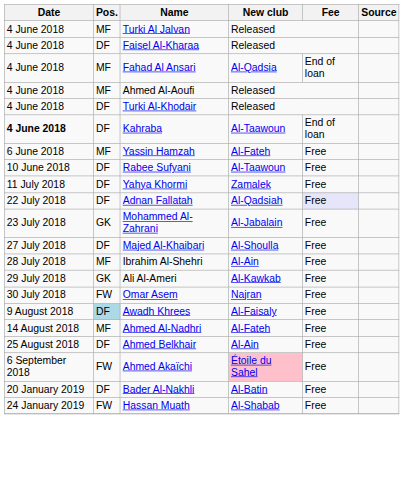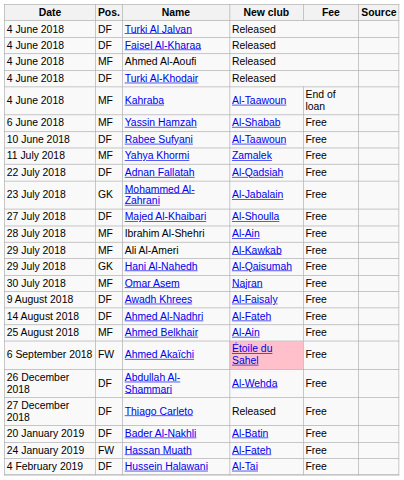 <table class="wikitable" style="text-align:left">
 <tr>
 <th>Date</th>
 <th>Pos.</th>
 <th>Name</th>
 <th>New club</th>
 <th>Fee</th>
 <th>Source</th>
 </tr>
 <tr>
 <td>4 June 2018</td>
-<td>MF</td>
+<td>DF</td>
 <td> <a href='#'>Turki Al Jalvan</a></td>
 <td colspan=2>Released</td>
 <td></td>
 </tr>
 <tr>
 <td>4 June 2018</td>
 <td>DF</td>
 <td> <a href='#'>Faisel Al-Kharaa</a></td>
 <td colspan=2>Released</td>
-<td></td>
-</tr>
-<tr>
-<td>4 June 2018</td>
-<td>MF</td>
-<td> <a href='#'>Fahad Al Ansari</a></td>
-<td> <a href='#'>Al-Qadsia</a></td>
-<td>End of loan</td>
 <td></td>
 </tr>
 <tr>
 <td>4 June 2018</td>
 <td>MF</td>
 <td> Ahmed Al-Aoufi</td>
 <td colspan=2>Released</td>
 <td></td>
 </tr>
 <tr>
 <td>4 June 2018</td>
 <td>DF</td>
 <td> <a href='#'>Turki Al-Khodair</a></td>
 <td colspan=2>Released</td>
 <td></td>
 </tr>
 <tr>
-<td><strong>4 June 2018</strong></td>
-<td>DF</td>
+<td>4 June 2018</td>
+<td>MF</td>
 <td> <a href='#'>Kahraba</a></td>
 <td> <a href='#'>Al-Taawoun</a></td>
 <td>End of loan</td>
 <td></td>
 </tr>
 <tr>
 <td>6 June 2018</td>
 <td>MF</td>
 <td> <a href='#'>Yassin Hamzah</a></td>
-<td> <a href='#'>Al-Fateh</a></td>
+<td> <a href='#'>Al-Shabab</a></td>
 <td>Free</td>
 <td></td>
 </tr>
 <tr>
 <td>10 June 2018</td>
 <td>DF</td>
 <td> <a href='#'>Rabee Sufyani</a></td>
 <td> <a href='#'>Al-Taawoun</a></td>
 <td>Free</td>
 <td></td>
 </tr>
 <tr>
 <td>11 July 2018</td>
-<td>DF</td>
+<td>MF</td>
 <td> <a href='#'>Yahya Khormi</a></td>
 <td> <a href='#'>Zamalek</a></td>
 <td>Free</td>
 <td></td>
 </tr>
 <tr>
 <td>22 July 2018</td>
 <td>DF</td>
 <td> <a href='#'>Adnan Fallatah</a></td>
 <td> <a href='#'>Al-Qadsiah</a></td>
-<td style="background: lavender;">Free</td>
+<td>Free</td>
 <td></td>
 </tr>
 <tr>
 <td>23 July 2018</td>
 <td>GK</td>
 <td> <a href='#'>Mohammed Al-Zahrani</a></td>
 <td> <a href='#'>Al-Jabalain</a></td>
 <td>Free</td>
 <td></td>
 </tr>
 <tr>
 <td>27 July 2018</td>
 <td>DF</td>
 <td> <a href='#'>Majed Al-Khaibari</a></td>
 <td> <a href='#'>Al-Shoulla</a></td>
 <td>Free</td>
 <td></td>
 </tr>
 <tr>
 <td>28 July 2018</td>
 <td>MF</td>
 <td> Ibrahim Al-Shehri</td>
 <td> <a href='#'>Al-Ain</a></td>
 <td>Free</td>
 <td></td>
 </tr>
 <tr>
 <td>29 July 2018</td>
-<td>GK</td>
+<td>MF</td>
 <td> Ali Al-Ameri</td>
 <td> <a href='#'>Al-Kawkab</a></td>
 <td>Free</td>
 <td></td>
 </tr>
 <tr>
+<td>29 July 2018</td>
+<td>GK</td>
+<td> <a href='#'>Hani Al-Nahedh</a></td>
+<td> <a href='#'>Al-Qaisumah</a></td>
+<td>Free</td>
+<td></td>
+</tr>
+<tr>
 <td>30 July 2018</td>
-<td>FW</td>
+<td>MF</td>
 <td> <a href='#'>Omar Asem</a></td>
 <td> <a href='#'>Najran</a></td>
 <td>Free</td>
 <td></td>
 </tr>
 <tr>
 <td>9 August 2018</td>
-<td style="background: lightblue;">DF</td>
+<td>DF</td>
 <td> <a href='#'>Awadh Khrees</a></td>
 <td> <a href='#'>Al-Faisaly</a></td>
 <td>Free</td>
 <td></td>
 </tr>
 <tr>
 <td>14 August 2018</td>
-<td>MF</td>
+<td>DF</td>
 <td> <a href='#'>Ahmed Al-Nadhri</a></td>
 <td> <a href='#'>Al-Fateh</a></td>
 <td>Free</td>
 <td></td>
 </tr>
 <tr>
 <td>25 August 2018</td>
-<td>DF</td>
+<td>MF</td>
 <td> <a href='#'>Ahmed Belkhair</a></td>
 <td> <a href='#'>Al-Ain</a></td>
 <td>Free</td>
 <td></td>
 </tr>
 <tr>
 <td>6 September 2018</td>
 <td>FW</td>
 <td> <a href='#'>Ahmed Akaïchi</a></td>
 <td style="background: pink;"> <a href='#'>Étoile du Sahel</a></td>
+<td>Free</td>
+<td></td>
+</tr>
+<tr>
+<td>26 December 2018</td>
+<td>DF</td>
+<td> <a href='#'>Abdullah Al-Shammari</a></td>
+<td> <a href='#'>Al-Wehda</a></td>
+<td>Free</td>
+<td></td>
+</tr>
+<tr>
+<td>27 December 2018</td>
+<td>DF</td>
+<td> <a href='#'>Thiago Carleto</a></td>
+<td>Released</td>
 <td>Free</td>
 <td></td>
 </tr>
 <tr>
 <td>20 January 2019</td>
 <td>DF</td>
 <td> <a href='#'>Bader Al-Nakhli</a></td>
 <td> <a href='#'>Al-Batin</a></td>
 <td>Free</td>
 <td></td>
 </tr>
 <tr>
 <td>24 January 2019</td>
 <td>FW</td>
 <td> <a href='#'>Hassan Muath</a></td>
-<td> <a href='#'>Al-Shabab</a></td>
+<td> <a href='#'>Al-Fateh</a></td>
+<td>Free</td>
+<td></td>
+</tr>
+<tr>
+<td>4 February 2019</td>
+<td>DF</td>
+<td> <a href='#'>Hussein Halawani</a></td>
+<td> <a href='#'>Al-Tai</a></td>
 <td>Free</td>
 <td></td>
 </tr>
 <tr>
 </tr>
 </table>
